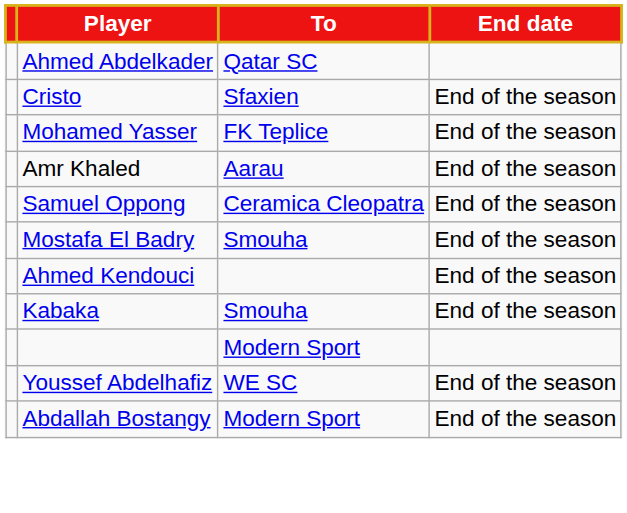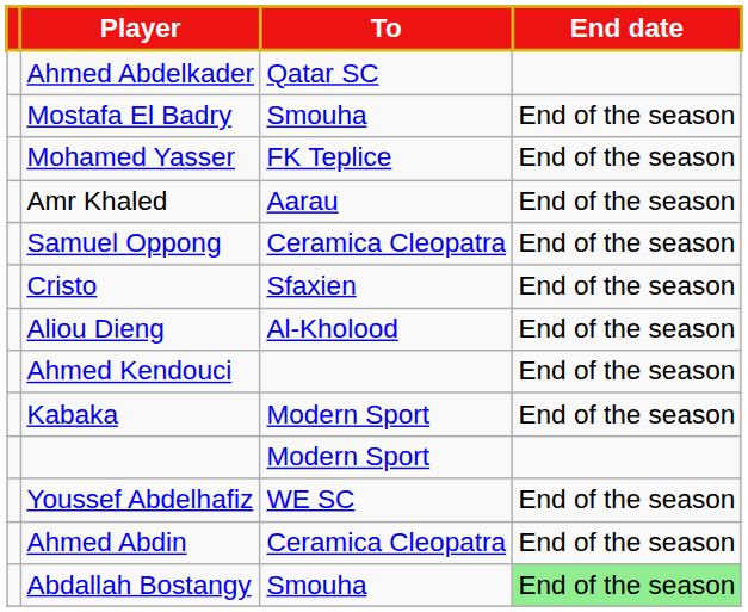 <table class="wikitable" style="text-align:center;">
 <tr>
 <th style="color:#FFFFFF; background:#ed1313; border:2px solid #D8B31B;"></th>
 <th style="color:#FFFFFF; background:#ed1313; border:2px solid #D8B31B;">Player</th>
 <th style="color:#FFFFFF; background:#ed1313; border:2px solid #D8B31B;">To</th>
 <th style="color:#FFFFFF; background:#ed1313; border:2px solid #D8B31B;">End date</th>
 </tr>
 <tr>
 <td align=center></td>
 <td align=left> <a href='#'>Ahmed Abdelkader</a></td>
 <td align=left> <a href='#'>Qatar SC</a></td>
 <td></td>
 </tr>
 <tr>
 <td align=center></td>
-<td align=left> <a href='#'>Cristo</a></td>
-<td align=left> <a href='#'>Sfaxien</a></td>
+<td align=left> <a href='#'>Mostafa El Badry</a></td>
+<td align=left> <a href='#'>Smouha</a></td>
 <td>End of the season</td>
 </tr>
 <tr>
 <td align=center></td>
 <td align=left> <a href='#'>Mohamed Yasser</a></td>
 <td align=left> <a href='#'>FK Teplice</a></td>
 <td>End of the season</td>
 </tr>
 <tr>
 <td align=center></td>
 <td align=left> Amr Khaled</td>
 <td align=left> <a href='#'>Aarau</a></td>
 <td>End of the season</td>
 </tr>
 <tr>
 <td align=center></td>
 <td align=left> <a href='#'>Samuel Oppong</a></td>
 <td align=left> <a href='#'>Ceramica Cleopatra</a></td>
 <td>End of the season</td>
 </tr>
 <tr>
 <td align=center></td>
-<td align=left> <a href='#'>Mostafa El Badry</a></td>
-<td align=left> <a href='#'>Smouha</a></td>
+<td align=left> <a href='#'>Cristo</a></td>
+<td align=left> <a href='#'>Sfaxien</a></td>
+<td>End of the season</td>
+</tr>
+<tr>
+<td align=center></td>
+<td align=left> <a href='#'>Aliou Dieng</a></td>
+<td align=left> <a href='#'>Al-Kholood</a></td>
 <td>End of the season</td>
 </tr>
 <tr>
 <td align=center></td>
 <td align=left> <a href='#'>Ahmed Kendouci</a></td>
 <td align=left></td>
 <td>End of the season</td>
 </tr>
 <tr>
 <td align=center></td>
 <td align=left> <a href='#'>Kabaka</a></td>
-<td align=left> <a href='#'>Smouha</a></td>
+<td align=left> <a href='#'>Modern Sport</a></td>
 <td>End of the season</td>
 </tr>
 <tr>
 <td align=center></td>
 <td align=left></td>
 <td align=left> <a href='#'>Modern Sport</a></td>
 <td></td>
 </tr>
 <tr>
 <td align=center></td>
 <td align=left> <a href='#'>Youssef Abdelhafiz</a></td>
 <td align=left> <a href='#'>WE SC</a></td>
 <td>End of the season</td>
 </tr>
 <tr>
 <td align=center></td>
-<td align=left> <a href='#'>Abdallah Bostangy</a></td>
-<td align=left> <a href='#'>Modern Sport</a></td>
+<td align=left> <a href='#'>Ahmed Abdin</a></td>
+<td align=left> <a href='#'>Ceramica Cleopatra</a></td>
 <td>End of the season</td>
 </tr>
+<tr>
+<td align=center></td>
+<td align=left> <a href='#'>Abdallah Bostangy</a></td>
+<td align=left> <a href='#'>Smouha</a></td>
+<td style="background: lightgreen;">End of the season</td>
+</tr>
 </table>
